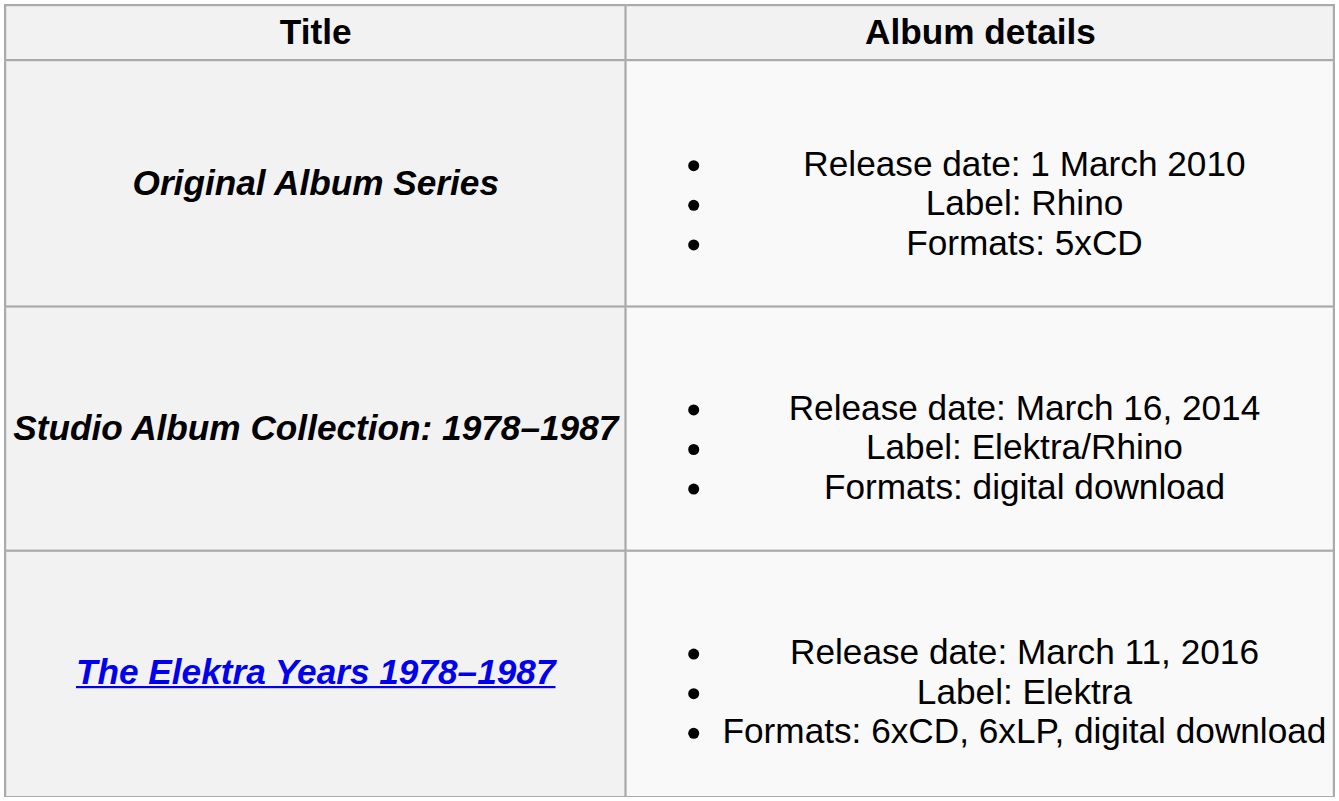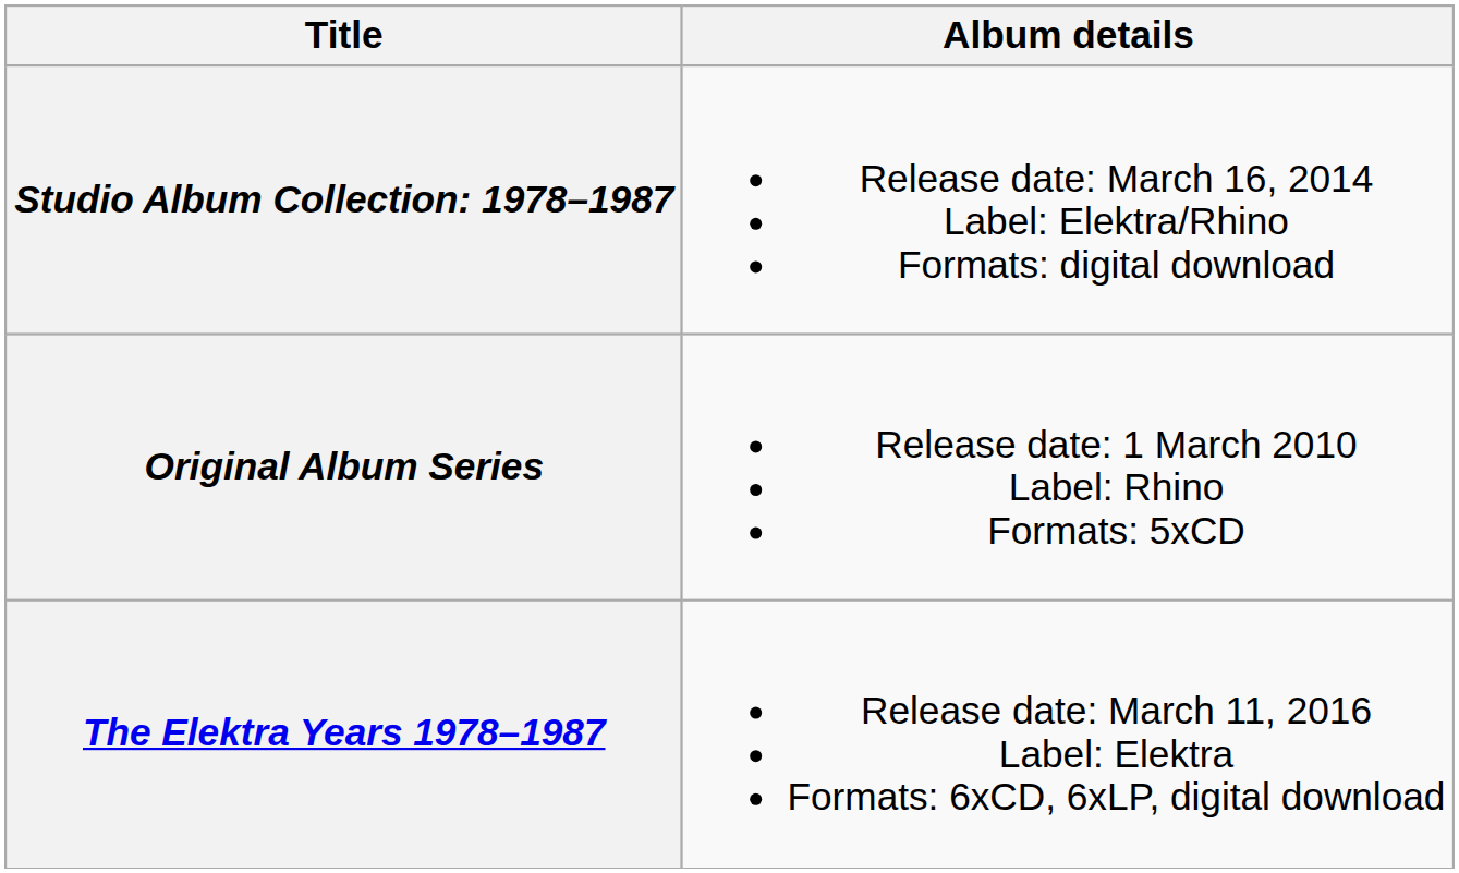 <table class="wikitable plainrowheaders" style="text-align:center;">
 <tr>
 <th scope="col">Title</th>
 <th scope="col">Album details</th>
 </tr>
 <tr>
+<th scope="row"><em>Studio Album Collection: 1978–1987</em></th>
+<td><br><ul><li>Release date: March 16, 2014</li><li>Label: Elektra/Rhino</li><li>Formats: digital download</li></ul></td>
+</tr>
+<tr>
 <th scope="row"><em>Original Album Series</em></th>
 <td><br><ul><li>Release date: 1 March 2010</li><li>Label: Rhino</li><li>Formats: 5xCD</li></ul></td>
-</tr>
-<tr>
-<th scope="row"><em>Studio Album Collection: 1978–1987</em></th>
-<td><br><ul><li>Release date: March 16, 2014</li><li>Label: Elektra/Rhino</li><li>Formats: digital download</li></ul></td>
 </tr>
 <tr>
 <th scope="row"><em><a href='#'>The Elektra Years 1978–1987</a></em></th>
 <td><br><ul><li>Release date: March 11, 2016</li><li>Label: Elektra</li><li>Formats: 6xCD, 6xLP, digital download</li></ul></td>
 </tr>
 </table>
